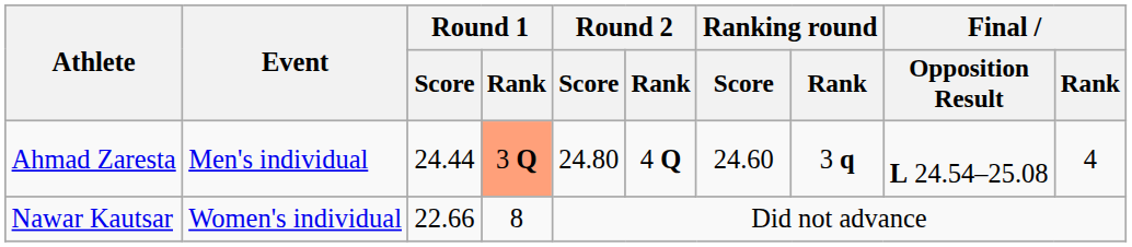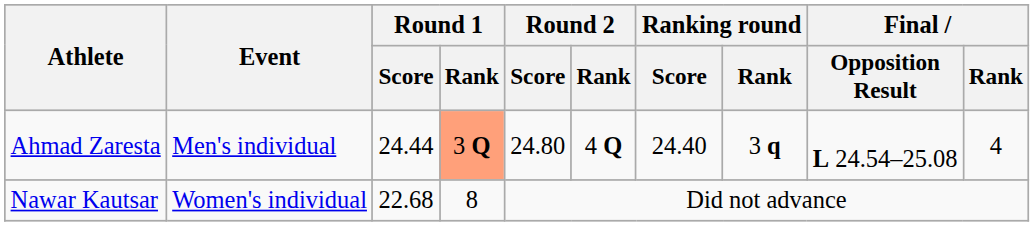 <table class="wikitable" style="font-size:90%;">
 <tr>
 <th rowspan=2>Athlete</th>
 <th rowspan=2>Event</th>
 <th colspan=2>Round 1</th>
 <th colspan=2>Round 2</th>
 <th colspan=2>Ranking round</th>
 <th colspan=2>Final / </th>
 </tr>
 <tr style="font-size:95%;">
 <th>Score</th>
 <th>Rank</th>
 <th>Score</th>
 <th>Rank</th>
 <th>Score</th>
 <th>Rank</th>
 <th>Opposition<br>Result</th>
 <th>Rank</th>
 </tr>
 <tr style="text-align:center">
 <td style="text-align:left"><a href='#'>Ahmad Zaresta</a></td>
 <td style="text-align:left"><a href='#'>Men's individual</a></td>
 <td>24.44</td>
 <td style="background: lightsalmon;">3 <strong>Q</strong></td>
 <td>24.80</td>
 <td>4 <strong>Q</strong></td>
-<td>24.60</td>
+<td>24.40</td>
 <td>3 <strong>q</strong></td>
 <td><br><strong>L</strong> 24.54–25.08</td>
 <td>4</td>
 </tr>
 <tr style="text-align:center">
 <td style="text-align:left"><a href='#'>Nawar Kautsar</a></td>
 <td style="text-align:left"><a href='#'>Women's individual</a></td>
-<td>22.66</td>
+<td>22.68</td>
 <td>8</td>
 <td colspan="6">Did not advance</td>
 </tr>
 </table>
